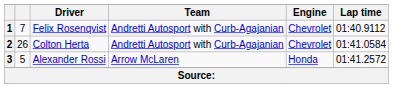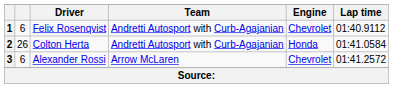 <table class="wikitable" style="font-size:95%;">
 <tr>
 </tr>
 <tr>
 <th></th>
 <th></th>
 <th>Driver</th>
 <th>Team</th>
 <th>Engine</th>
 <th>Lap time</th>
 </tr>
 <tr>
 <th>1</th>
-<td align="center">7</td>
+<td align="center">6</td>
 <td> <a href='#'>Felix Rosenqvist</a> <strong></strong></td>
 <td><a href='#'>Andretti Autosport</a> with <a href='#'>Curb-Agajanian</a></td>
 <td><a href='#'>Chevrolet</a></td>
 <td>01:40.9112</td>
 </tr>
 <tr>
 <th>2</th>
 <td align="center">26</td>
 <td> <a href='#'>Colton Herta</a></td>
 <td><a href='#'>Andretti Autosport</a> with <a href='#'>Curb-Agajanian</a></td>
-<td><a href='#'>Chevrolet</a></td>
+<td><a href='#'>Honda</a></td>
 <td>01:41.0584</td>
 </tr>
 <tr>
 <th>3</th>
-<td align="center">5</td>
+<td align="center">6</td>
 <td> <a href='#'>Alexander Rossi</a> <strong></strong></td>
 <td><a href='#'>Arrow McLaren</a></td>
-<td><a href='#'>Honda</a></td>
+<td><a href='#'>Chevrolet</a></td>
 <td>01:41.2572</td>
 </tr>
 <tr>
 </tr>
 <tr class="sortbottom">
 <th colspan="6">Source:</th>
 </tr>
 </table>
